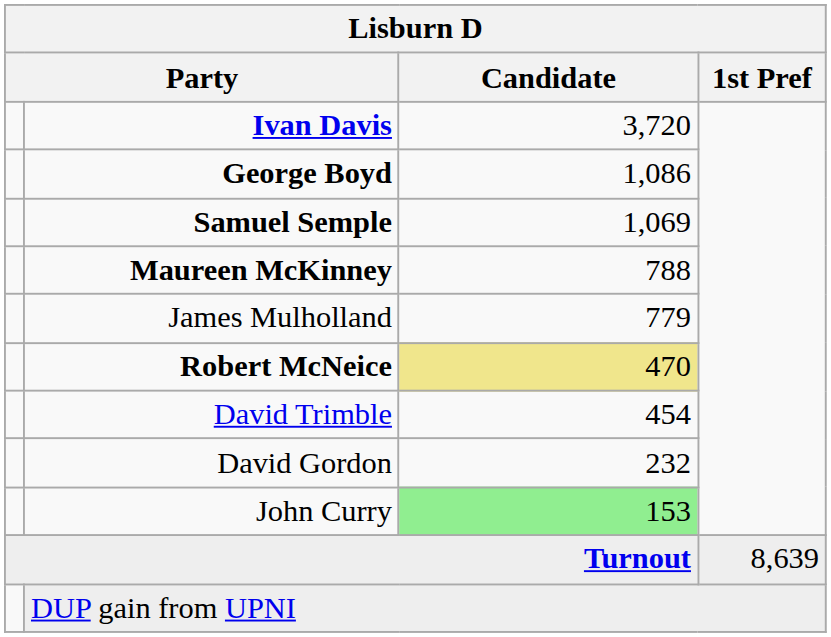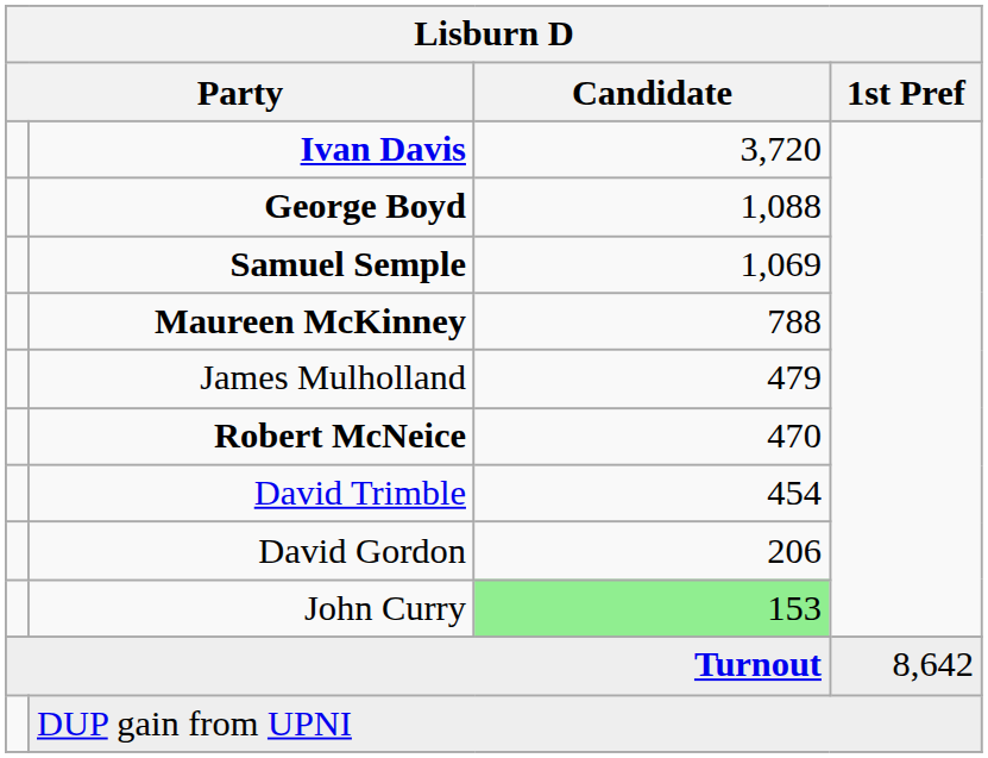 <table class="wikitable">
 <tr>
 <th colspan="4" align="center">Lisburn D</th>
 </tr>
 <tr>
 <th colspan="2" align="center" width=200>Party</th>
 <th width=150>Candidate</th>
 <th width=60>1st Pref</th>
 </tr>
 <tr>
 <td></td>
 <td align="right"><strong><a href='#'>Ivan Davis</a></strong></td>
 <td align="right">3,720</td>
 </tr>
 <tr>
 <td></td>
 <td align="right"><strong>George Boyd</strong></td>
-<td align="right">1,086</td>
+<td align="right">1,088</td>
 </tr>
 <tr>
 <td></td>
 <td align="right"><strong>Samuel Semple</strong></td>
 <td align="right">1,069</td>
 </tr>
 <tr>
 <td></td>
 <td align="right"><strong>Maureen McKinney</strong></td>
 <td align="right">788</td>
 </tr>
 <tr>
 <td></td>
 <td align="right">James Mulholland</td>
-<td align="right">779</td>
+<td align="right">479</td>
 </tr>
 <tr>
 <td></td>
 <td align="right"><strong>Robert McNeice</strong></td>
-<td align="right" style="background: khaki;">470</td>
+<td align="right">470</td>
 </tr>
 <tr>
 <td></td>
 <td align="right"><a href='#'>David Trimble</a></td>
 <td align="right">454</td>
 </tr>
 <tr>
 <td></td>
 <td align="right">David Gordon</td>
-<td align="right">232</td>
+<td align="right">206</td>
 </tr>
 <tr>
 <td></td>
 <td align="right">John Curry</td>
 <td align="right" style="background: lightgreen;">153</td>
 </tr>
 <tr bgcolor="EEEEEE">
 <td colspan=3 align="right"><strong><a href='#'>Turnout</a></strong></td>
-<td align="right">8,639</td>
+<td align="right">8,642</td>
 </tr>
 <tr>
 <td bgcolor=></td>
 <td colspan=3 bgcolor="EEEEEE"><a href='#'>DUP</a> gain from <a href='#'>UPNI</a></td>
 </tr>
 </table>
